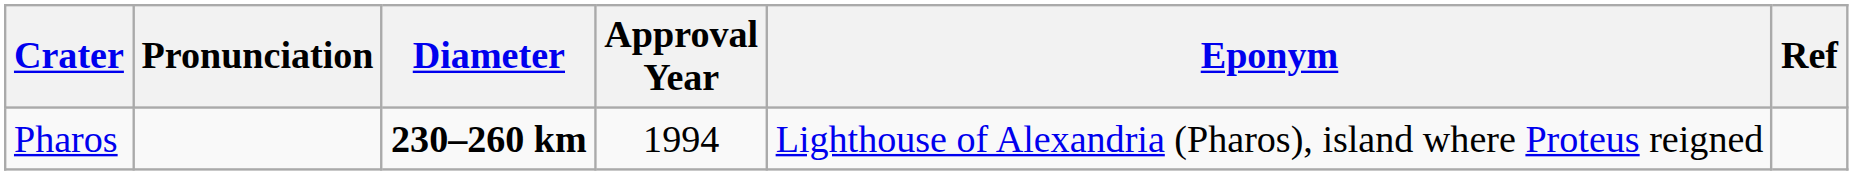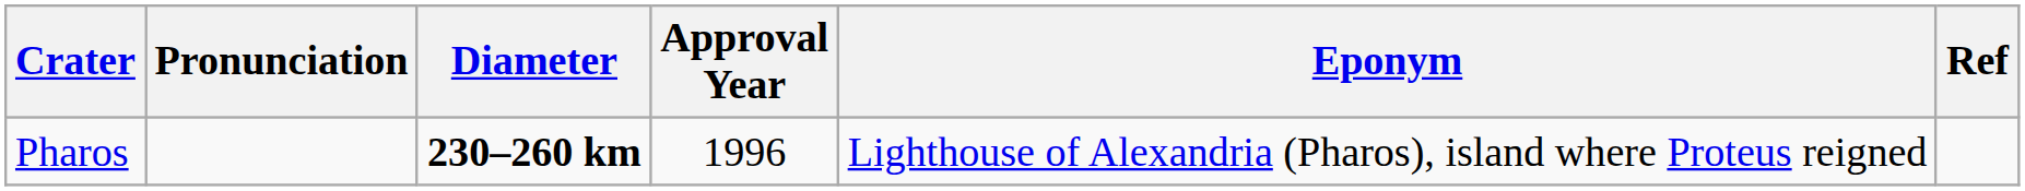 <table class="wikitable">
 <tr>
 <th><a href='#'>Crater</a></th>
 <th>Pronunciation</th>
 <th><a href='#'>Diameter</a></th>
 <th>Approval<br>Year</th>
 <th><a href='#'>Eponym</a></th>
 <th>Ref</th>
 </tr>
 <tr id="Pharos">
 <td><a href='#'>Pharos</a></td>
 <td> </td>
 <td align=right><strong>230–260 km</strong></td>
-<td align=center>1994</td>
+<td align=center>1996</td>
 <td><a href='#'>Lighthouse of Alexandria</a> (Pharos), island where <a href='#'>Proteus</a> reigned</td>
 <td></td>
 </tr>
 </table>
